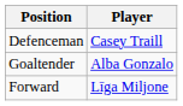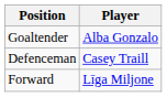 <table class="wikitable">
 <tr>
 <th>Position</th>
 <th>Player</th>
 </tr>
 <tr>
+<td>Goaltender</td>
+<td> <a href='#'>Alba Gonzalo</a></td>
+</tr>
+<tr>
 <td>Defenceman</td>
 <td> <a href='#'>Casey Traill</a></td>
-</tr>
-<tr>
-<td>Goaltender</td>
-<td> <a href='#'>Alba Gonzalo</a></td>
 </tr>
 <tr>
 <td>Forward</td>
 <td> <a href='#'>Līga Miljone</a></td>
 </tr>
 </table>
